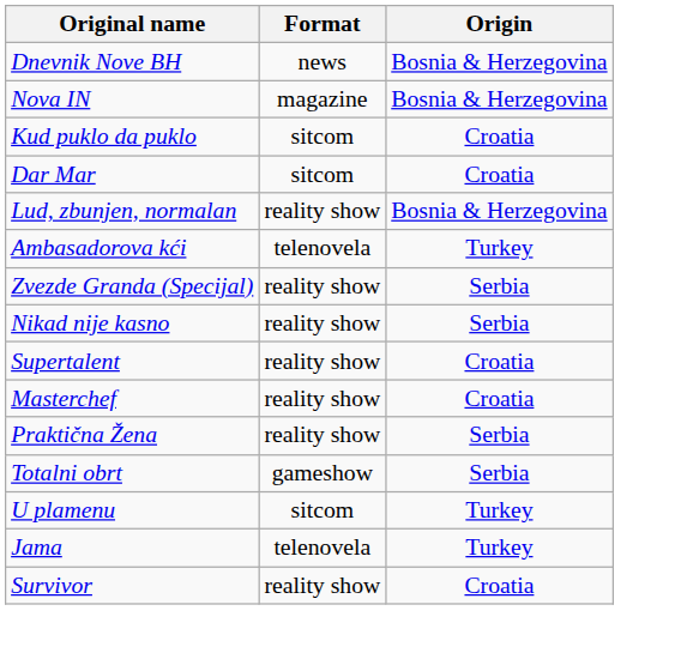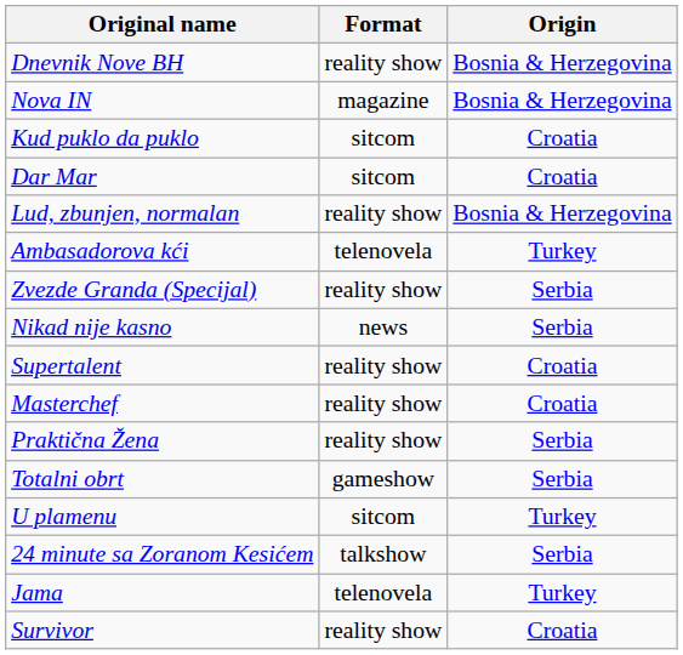 <table class="wikitable">
 <tr>
 <th>Original name</th>
 <th>Format</th>
 <th>Origin</th>
 </tr>
 <tr>
 <td><em><a href='#'>Dnevnik Nove BH</a></em></td>
-<td align=center>news</td>
+<td align=center>reality show</td>
 <td align=center><a href='#'>Bosnia & Herzegovina</a></td>
 </tr>
 <tr>
 <td><em><a href='#'>Nova IN</a></em></td>
 <td align=center>magazine</td>
 <td align=center><a href='#'>Bosnia & Herzegovina</a></td>
 </tr>
 <tr>
 <td><em><a href='#'>Kud puklo da puklo</a></em></td>
 <td align=center>sitcom</td>
 <td align=center><a href='#'>Croatia</a></td>
 </tr>
 <tr>
 <td><em><a href='#'>Dar Mar</a></em></td>
 <td align=center>sitcom</td>
 <td align=center><a href='#'>Croatia</a></td>
 </tr>
 <tr>
 <td><em><a href='#'>Lud, zbunjen, normalan</a></em></td>
 <td align=center>reality show</td>
 <td align=center><a href='#'>Bosnia & Herzegovina</a></td>
 </tr>
 <tr>
 <td><em><a href='#'>Ambasadorova kći</a></em></td>
 <td align=center>telenovela</td>
 <td align=center><a href='#'>Turkey</a></td>
 </tr>
 <tr>
 <td><em><a href='#'>Zvezde Granda (Specijal)</a></em></td>
 <td align=center>reality show</td>
 <td align=center><a href='#'>Serbia</a></td>
 </tr>
 <tr>
 <td><em><a href='#'>Nikad nije kasno</a></em></td>
-<td align=center>reality show</td>
+<td align=center>news</td>
 <td align=center><a href='#'>Serbia</a></td>
 </tr>
 <tr>
 <td><em><a href='#'>Supertalent</a></em></td>
 <td align=center>reality show</td>
 <td align=center><a href='#'>Croatia</a></td>
 </tr>
 <tr>
 <td><em><a href='#'>Masterchef</a></em></td>
 <td align=center>reality show</td>
 <td align=center><a href='#'>Croatia</a></td>
 </tr>
 <tr>
 <td><em><a href='#'>Praktična Žena</a></em></td>
 <td align=center>reality show</td>
 <td align=center><a href='#'>Serbia</a></td>
 </tr>
 <tr>
 <td><em><a href='#'>Totalni obrt</a></em></td>
 <td align=center>gameshow</td>
 <td align=center><a href='#'>Serbia</a></td>
 </tr>
 <tr>
 <td><em><a href='#'>U plamenu</a></em></td>
 <td align=center>sitcom</td>
 <td align=center><a href='#'>Turkey</a></td>
 </tr>
 <tr>
+<td><em><a href='#'>24 minute sa Zoranom Kesićem</a></em></td>
+<td align=center>talkshow</td>
+<td align=center><a href='#'>Serbia</a></td>
+</tr>
+<tr>
 <td><em><a href='#'>Jama</a></em></td>
 <td align=center>telenovela</td>
 <td align=center><a href='#'>Turkey</a></td>
 </tr>
 <tr>
 <td><em><a href='#'>Survivor</a></em></td>
 <td align=center>reality show</td>
 <td align=center><a href='#'>Croatia</a></td>
 </tr>
 </table>
